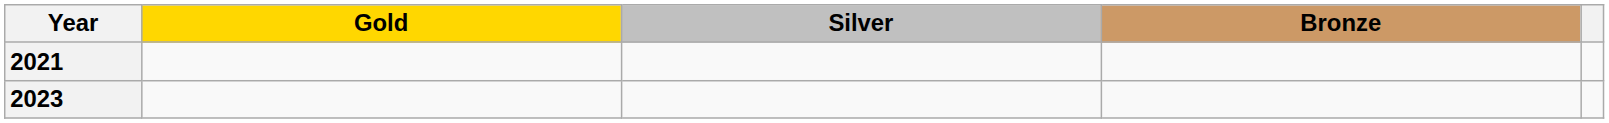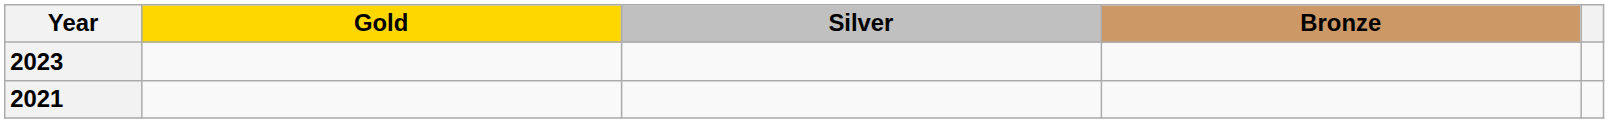 <table class="wikitable unsortable" style="text-align:left; width:85%">
 <tr>
 <th scope="col" style="text-align:center">Year</th>
 <td scope="col" style="text-align:center; width:30%; background:gold"><strong>Gold</strong></td>
 <td scope="col" style="text-align:center; width:30%; background:silver"><strong>Silver</strong></td>
 <td scope="col" style="text-align:center; width:30%; background:#c96"><strong>Bronze</strong></td>
 <th scope="col" style="text-align:center"></th>
 </tr>
 <tr>
+<th scope="row" style="text-align:left">2023</th>
+<td></td>
+<td></td>
+<td></td>
+<td></td>
+</tr>
+<tr>
 <th scope="row" style="text-align:left">2021</th>
 <td></td>
 <td></td>
 <td></td>
 <td></td>
 </tr>
-<tr>
-<th scope="row" style="text-align:left">2023</th>
-<td></td>
-<td></td>
-<td></td>
-<td></td>
-</tr>
 </table>
